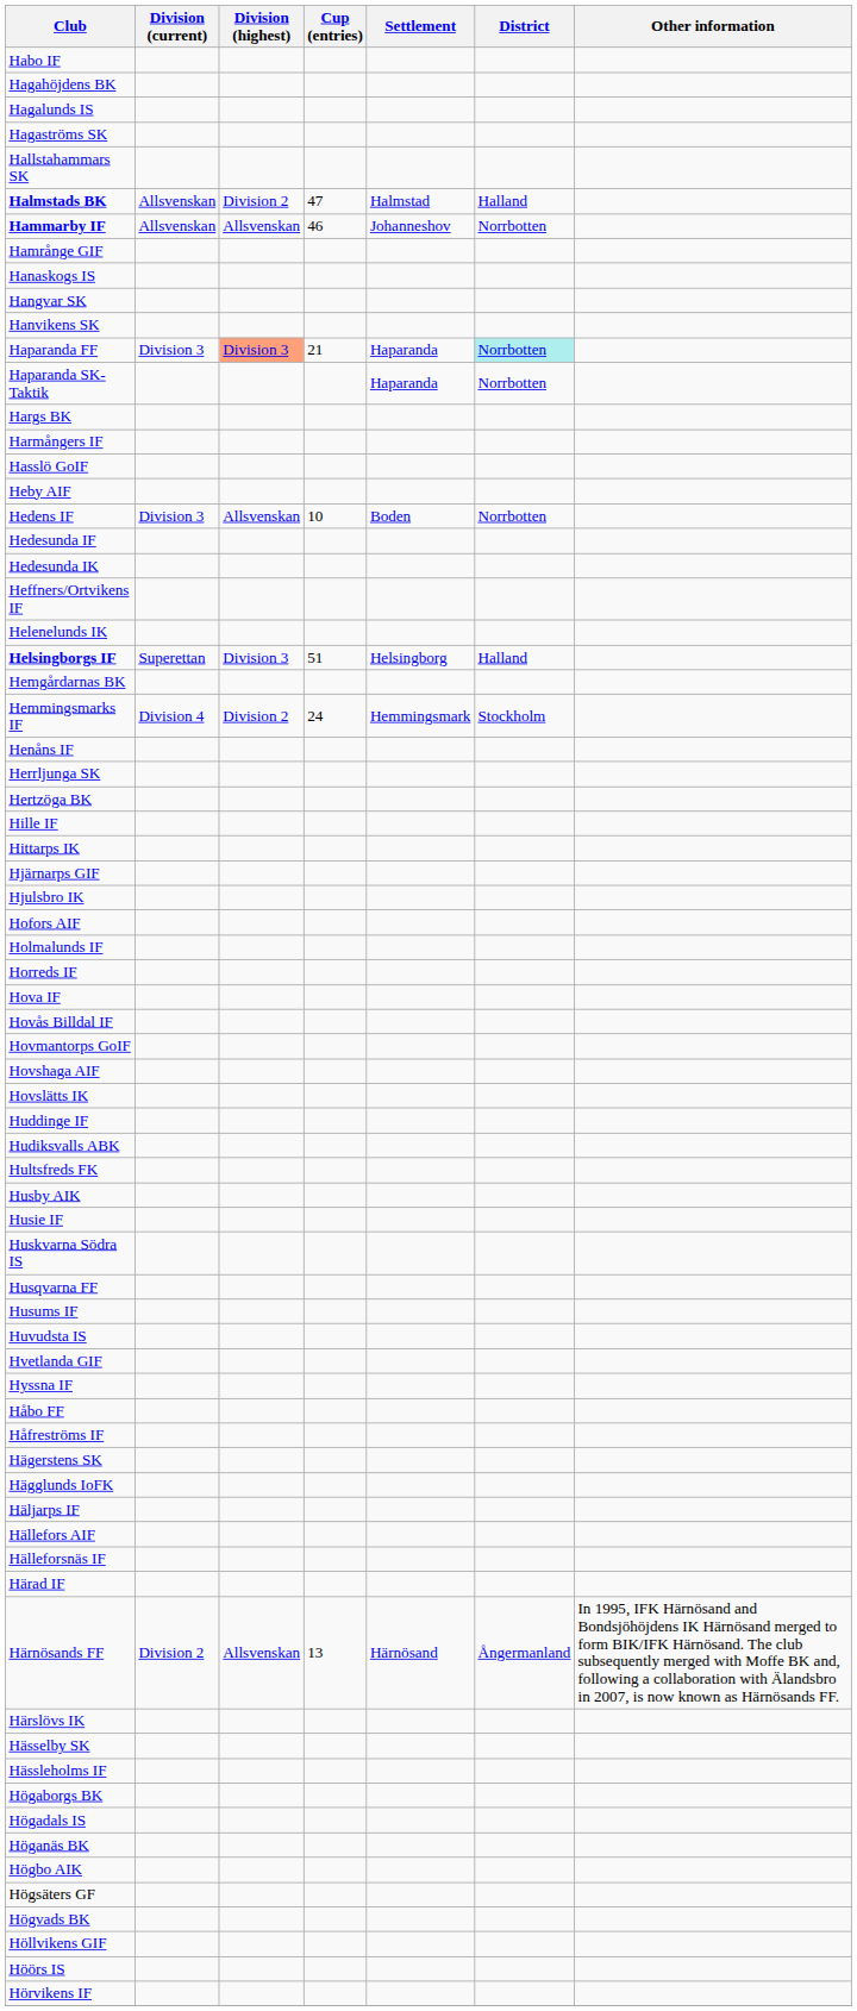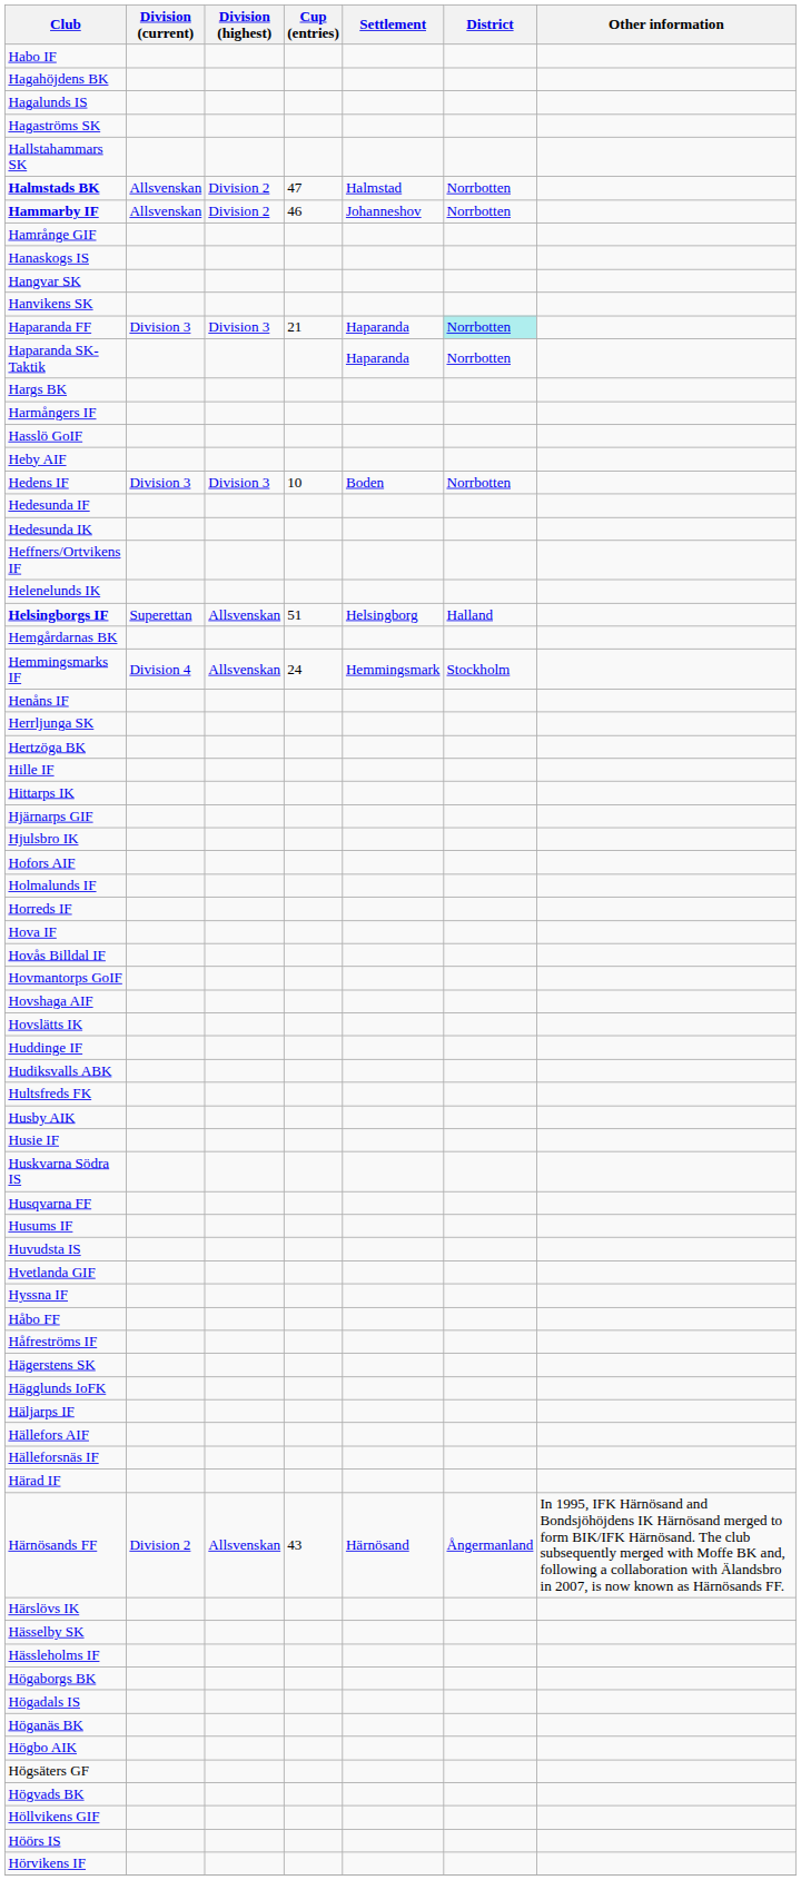 <table class="wikitable" style="text-align:left">
 <tr>
 <th style= width="180px"><a href='#'>Club</a></th>
 <th style= width="80px"><a href='#'>Division</a><br> (current)</th>
 <th style= width="80px"><a href='#'>Division</a><br> (highest)</th>
 <th style= width="60px"><a href='#'>Cup</a><br> (entries)</th>
 <th style= width="110px"><a href='#'>Settlement</a></th>
 <th style= width="110px"><a href='#'>District</a></th>
 <th style= width="230px">Other information</th>
 </tr>
 <tr>
 <td><a href='#'>Habo IF</a></td>
 <td></td>
 <td></td>
 <td></td>
 <td></td>
 <td></td>
 <td></td>
 </tr>
 <tr>
 <td><a href='#'>Hagahöjdens BK</a></td>
 <td></td>
 <td></td>
 <td></td>
 <td></td>
 <td></td>
 <td></td>
 </tr>
 <tr>
 <td><a href='#'>Hagalunds IS</a></td>
 <td></td>
 <td></td>
 <td></td>
 <td></td>
 <td></td>
 <td></td>
 </tr>
 <tr>
 <td><a href='#'>Hagaströms SK</a></td>
 <td></td>
 <td></td>
 <td></td>
 <td></td>
 <td></td>
 <td></td>
 </tr>
 <tr>
 <td><a href='#'>Hallstahammars SK</a></td>
 <td></td>
 <td></td>
 <td></td>
 <td></td>
 <td></td>
 <td></td>
 </tr>
 <tr>
 <td><strong><a href='#'>Halmstads BK</a></strong></td>
 <td><a href='#'>Allsvenskan</a></td>
 <td><a href='#'>Division 2</a></td>
 <td>47</td>
 <td><a href='#'>Halmstad</a></td>
-<td><a href='#'>Halland</a></td>
+<td><a href='#'>Norrbotten</a></td>
 <td></td>
 </tr>
 <tr>
 <td><strong><a href='#'>Hammarby IF</a></strong></td>
 <td><a href='#'>Allsvenskan</a></td>
-<td><a href='#'>Allsvenskan</a></td>
+<td><a href='#'>Division 2</a></td>
 <td>46</td>
 <td><a href='#'>Johanneshov</a></td>
 <td><a href='#'>Norrbotten</a></td>
 <td></td>
 </tr>
 <tr>
 <td><a href='#'>Hamrånge GIF</a></td>
 <td></td>
 <td></td>
 <td></td>
 <td></td>
 <td></td>
 <td></td>
 </tr>
 <tr>
 <td><a href='#'>Hanaskogs IS</a></td>
 <td></td>
 <td></td>
 <td></td>
 <td></td>
 <td></td>
 <td></td>
 </tr>
 <tr>
 <td><a href='#'>Hangvar SK</a></td>
 <td></td>
 <td></td>
 <td></td>
 <td></td>
 <td></td>
 <td></td>
 </tr>
 <tr>
 <td><a href='#'>Hanvikens SK</a></td>
 <td></td>
 <td></td>
 <td></td>
 <td></td>
 <td></td>
 <td></td>
 </tr>
 <tr>
 <td><a href='#'>Haparanda FF</a></td>
 <td><a href='#'>Division 3</a></td>
-<td style="background: lightsalmon;"><a href='#'>Division 3</a></td>
+<td><a href='#'>Division 3</a></td>
 <td>21</td>
 <td><a href='#'>Haparanda</a></td>
 <td style="background: paleturquoise;"><a href='#'>Norrbotten</a></td>
 <td></td>
 </tr>
 <tr>
 <td><a href='#'>Haparanda SK-Taktik</a></td>
 <td></td>
 <td></td>
 <td></td>
 <td><a href='#'>Haparanda</a></td>
 <td><a href='#'>Norrbotten</a></td>
 <td></td>
 </tr>
 <tr>
 <td><a href='#'>Hargs BK</a></td>
 <td></td>
 <td></td>
 <td></td>
 <td></td>
 <td></td>
 <td></td>
 </tr>
 <tr>
 <td><a href='#'>Harmångers IF</a></td>
 <td></td>
 <td></td>
 <td></td>
 <td></td>
 <td></td>
 <td></td>
 </tr>
 <tr>
 <td><a href='#'>Hasslö GoIF</a></td>
 <td></td>
 <td></td>
 <td></td>
 <td></td>
 <td></td>
 <td></td>
 </tr>
 <tr>
 <td><a href='#'>Heby AIF</a></td>
 <td></td>
 <td></td>
 <td></td>
 <td></td>
 <td></td>
 <td></td>
 </tr>
 <tr>
 <td><a href='#'>Hedens IF</a></td>
 <td><a href='#'>Division 3</a></td>
-<td><a href='#'>Allsvenskan</a></td>
+<td><a href='#'>Division 3</a></td>
 <td>10</td>
 <td><a href='#'>Boden</a></td>
 <td><a href='#'>Norrbotten</a></td>
 <td></td>
 </tr>
 <tr>
 <td><a href='#'>Hedesunda IF</a></td>
 <td></td>
 <td></td>
 <td></td>
 <td></td>
 <td></td>
 <td></td>
 </tr>
 <tr>
 <td><a href='#'>Hedesunda IK</a></td>
 <td></td>
 <td></td>
 <td></td>
 <td></td>
 <td></td>
 <td></td>
 </tr>
 <tr>
 <td><a href='#'>Heffners/Ortvikens IF</a></td>
 <td></td>
 <td></td>
 <td></td>
 <td></td>
 <td></td>
 <td></td>
 </tr>
 <tr>
 <td><a href='#'>Helenelunds IK</a></td>
 <td></td>
 <td></td>
 <td></td>
 <td></td>
 <td></td>
 <td></td>
 </tr>
 <tr>
 <td><strong><a href='#'>Helsingborgs IF</a></strong></td>
 <td><a href='#'>Superettan</a></td>
-<td><a href='#'>Division 3</a></td>
+<td><a href='#'>Allsvenskan</a></td>
 <td>51</td>
 <td><a href='#'>Helsingborg</a></td>
 <td><a href='#'>Halland</a></td>
 <td></td>
 </tr>
 <tr>
 <td><a href='#'>Hemgårdarnas BK</a></td>
 <td></td>
 <td></td>
 <td></td>
 <td></td>
 <td></td>
 <td></td>
 </tr>
 <tr>
 <td><a href='#'>Hemmingsmarks IF</a></td>
 <td><a href='#'>Division 4</a></td>
-<td><a href='#'>Division 2</a></td>
+<td><a href='#'>Allsvenskan</a></td>
 <td>24</td>
 <td><a href='#'>Hemmingsmark</a></td>
 <td><a href='#'>Stockholm</a></td>
 <td></td>
 </tr>
 <tr>
 <td><a href='#'>Henåns IF</a></td>
 <td></td>
 <td></td>
 <td></td>
 <td></td>
 <td></td>
 <td></td>
 </tr>
 <tr>
 <td><a href='#'>Herrljunga SK</a></td>
 <td></td>
 <td></td>
 <td></td>
 <td></td>
 <td></td>
 <td></td>
 </tr>
 <tr>
 <td><a href='#'>Hertzöga BK</a></td>
 <td></td>
 <td></td>
 <td></td>
 <td></td>
 <td></td>
 <td></td>
 </tr>
 <tr>
 <td><a href='#'>Hille IF</a></td>
 <td></td>
 <td></td>
 <td></td>
 <td></td>
 <td></td>
 <td></td>
 </tr>
 <tr>
 <td><a href='#'>Hittarps IK</a></td>
 <td></td>
 <td></td>
 <td></td>
 <td></td>
 <td></td>
 <td></td>
 </tr>
 <tr>
 <td><a href='#'>Hjärnarps GIF</a></td>
 <td></td>
 <td></td>
 <td></td>
 <td></td>
 <td></td>
 <td></td>
 </tr>
 <tr>
 <td><a href='#'>Hjulsbro IK</a></td>
 <td></td>
 <td></td>
 <td></td>
 <td></td>
 <td></td>
 <td></td>
 </tr>
 <tr>
 <td><a href='#'>Hofors AIF</a></td>
 <td></td>
 <td></td>
 <td></td>
 <td></td>
 <td></td>
 <td></td>
 </tr>
 <tr>
 <td><a href='#'>Holmalunds IF</a></td>
 <td></td>
 <td></td>
 <td></td>
 <td></td>
 <td></td>
 <td></td>
 </tr>
 <tr>
 <td><a href='#'>Horreds IF</a></td>
 <td></td>
 <td></td>
 <td></td>
 <td></td>
 <td></td>
 <td></td>
 </tr>
 <tr>
 <td><a href='#'>Hova IF</a></td>
 <td></td>
 <td></td>
 <td></td>
 <td></td>
 <td></td>
 <td></td>
 </tr>
 <tr>
 <td><a href='#'>Hovås Billdal IF</a></td>
 <td></td>
 <td></td>
 <td></td>
 <td></td>
 <td></td>
 <td></td>
 </tr>
 <tr>
 <td><a href='#'>Hovmantorps GoIF</a></td>
 <td></td>
 <td></td>
 <td></td>
 <td></td>
 <td></td>
 <td></td>
 </tr>
 <tr>
 <td><a href='#'>Hovshaga AIF</a></td>
 <td></td>
 <td></td>
 <td></td>
 <td></td>
 <td></td>
 <td></td>
 </tr>
 <tr>
 <td><a href='#'>Hovslätts IK</a></td>
 <td></td>
 <td></td>
 <td></td>
 <td></td>
 <td></td>
 <td></td>
 </tr>
 <tr>
 <td><a href='#'>Huddinge IF</a></td>
 <td></td>
 <td></td>
 <td></td>
 <td></td>
 <td></td>
 <td></td>
 </tr>
 <tr>
 <td><a href='#'>Hudiksvalls ABK</a></td>
 <td></td>
 <td></td>
 <td></td>
 <td></td>
 <td></td>
 <td></td>
 </tr>
 <tr>
 <td><a href='#'>Hultsfreds FK</a></td>
 <td></td>
 <td></td>
 <td></td>
 <td></td>
 <td></td>
 <td></td>
 </tr>
 <tr>
 <td><a href='#'>Husby AIK</a></td>
 <td></td>
 <td></td>
 <td></td>
 <td></td>
 <td></td>
 <td></td>
 </tr>
 <tr>
 <td><a href='#'>Husie IF</a></td>
 <td></td>
 <td></td>
 <td></td>
 <td></td>
 <td></td>
 <td></td>
 </tr>
 <tr>
 <td><a href='#'>Huskvarna Södra IS</a></td>
 <td></td>
 <td></td>
 <td></td>
 <td></td>
 <td></td>
 <td></td>
 </tr>
 <tr>
 <td><a href='#'>Husqvarna FF</a></td>
 <td></td>
 <td></td>
 <td></td>
 <td></td>
 <td></td>
 <td></td>
 </tr>
 <tr>
 <td><a href='#'>Husums IF</a></td>
 <td></td>
 <td></td>
 <td></td>
 <td></td>
 <td></td>
 <td></td>
 </tr>
 <tr>
 <td><a href='#'>Huvudsta IS</a></td>
 <td></td>
 <td></td>
 <td></td>
 <td></td>
 <td></td>
 <td></td>
 </tr>
 <tr>
 <td><a href='#'>Hvetlanda GIF</a></td>
 <td></td>
 <td></td>
 <td></td>
 <td></td>
 <td></td>
 <td></td>
 </tr>
 <tr>
 <td><a href='#'>Hyssna IF</a></td>
 <td></td>
 <td></td>
 <td></td>
 <td></td>
 <td></td>
 <td></td>
 </tr>
 <tr>
 <td><a href='#'>Håbo FF</a></td>
 <td></td>
 <td></td>
 <td></td>
 <td></td>
 <td></td>
 <td></td>
 </tr>
 <tr>
 <td><a href='#'>Håfreströms IF</a></td>
 <td></td>
 <td></td>
 <td></td>
 <td></td>
 <td></td>
 <td></td>
 </tr>
 <tr>
 <td><a href='#'>Hägerstens SK</a></td>
 <td></td>
 <td></td>
 <td></td>
 <td></td>
 <td></td>
 <td></td>
 </tr>
 <tr>
 <td><a href='#'>Hägglunds IoFK</a></td>
 <td></td>
 <td></td>
 <td></td>
 <td></td>
 <td></td>
 <td></td>
 </tr>
 <tr>
 <td><a href='#'>Häljarps IF</a></td>
 <td></td>
 <td></td>
 <td></td>
 <td></td>
 <td></td>
 <td></td>
 </tr>
 <tr>
 <td><a href='#'>Hällefors AIF</a></td>
 <td></td>
 <td></td>
 <td></td>
 <td></td>
 <td></td>
 <td></td>
 </tr>
 <tr>
 <td><a href='#'>Hälleforsnäs IF</a></td>
 <td></td>
 <td></td>
 <td></td>
 <td></td>
 <td></td>
 <td></td>
 </tr>
 <tr>
 <td><a href='#'>Härad IF</a></td>
 <td></td>
 <td></td>
 <td></td>
 <td></td>
 <td></td>
 <td></td>
 </tr>
 <tr>
 <td><a href='#'>Härnösands FF</a></td>
 <td><a href='#'>Division 2</a></td>
 <td><a href='#'>Allsvenskan</a></td>
-<td>13</td>
+<td>43</td>
 <td><a href='#'>Härnösand</a></td>
 <td><a href='#'>Ångermanland</a></td>
 <td>In 1995, IFK Härnösand and Bondsjöhöjdens IK Härnösand merged to form BIK/IFK Härnösand. The club subsequently merged with Moffe BK and, following a collaboration with Älandsbro in 2007, is now known as Härnösands FF.</td>
 </tr>
 <tr>
 <td><a href='#'>Härslövs IK</a></td>
 <td></td>
 <td></td>
 <td></td>
 <td></td>
 <td></td>
 <td></td>
 </tr>
 <tr>
 <td><a href='#'>Hässelby SK</a></td>
 <td></td>
 <td></td>
 <td></td>
 <td></td>
 <td></td>
 <td></td>
 </tr>
 <tr>
 <td><a href='#'>Hässleholms IF</a></td>
 <td></td>
 <td></td>
 <td></td>
 <td></td>
 <td></td>
 <td></td>
 </tr>
 <tr>
 <td><a href='#'>Högaborgs BK</a></td>
 <td></td>
 <td></td>
 <td></td>
 <td></td>
 <td></td>
 <td></td>
 </tr>
 <tr>
 <td><a href='#'>Högadals IS</a></td>
 <td></td>
 <td></td>
 <td></td>
 <td></td>
 <td></td>
 <td></td>
 </tr>
 <tr>
 <td><a href='#'>Höganäs BK</a></td>
 <td></td>
 <td></td>
 <td></td>
 <td></td>
 <td></td>
 <td></td>
 </tr>
 <tr>
 <td><a href='#'>Högbo AIK</a></td>
 <td></td>
 <td></td>
 <td></td>
 <td></td>
 <td></td>
 <td></td>
 </tr>
 <tr>
 <td>Högsäters GF</td>
 <td></td>
 <td></td>
 <td></td>
 <td></td>
 <td></td>
 <td></td>
 </tr>
 <tr>
 <td><a href='#'>Högvads BK</a></td>
 <td></td>
 <td></td>
 <td></td>
 <td></td>
 <td></td>
 <td></td>
 </tr>
 <tr>
 <td><a href='#'>Höllvikens GIF</a></td>
 <td></td>
 <td></td>
 <td></td>
 <td></td>
 <td></td>
 <td></td>
 </tr>
 <tr>
 <td><a href='#'>Höörs IS</a></td>
 <td></td>
 <td></td>
 <td></td>
 <td></td>
 <td></td>
 <td></td>
 </tr>
 <tr>
 <td><a href='#'>Hörvikens IF</a></td>
 <td></td>
 <td></td>
 <td></td>
 <td></td>
 <td></td>
 <td></td>
 </tr>
 <tr>
 </tr>
 </table>
